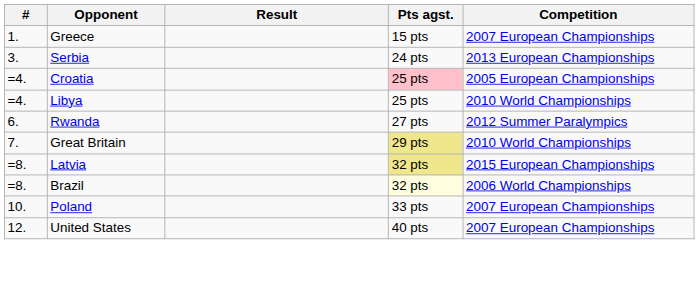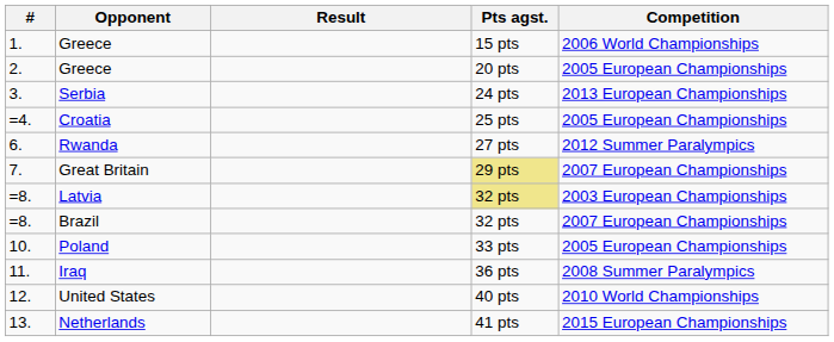 <table class="wikitable" style="width:65%;">
 <tr>
 <th width="10">#</th>
 <th width="65">Opponent</th>
 <th style="width:150px;">Result</th>
 <th width="45">Pts agst.</th>
 <th style="width:155px;">Competition</th>
 </tr>
 <tr>
 <td>1.</td>
 <td> Greece</td>
 <td></td>
 <td>15 pts</td>
-<td><a href='#'>2007 European Championships</a></td>
+<td><a href='#'>2006 World Championships</a></td>
+</tr>
+<tr>
+<td>2.</td>
+<td> Greece</td>
+<td></td>
+<td>20 pts</td>
+<td><a href='#'>2005 European Championships</a></td>
 </tr>
 <tr>
 <td>3.</td>
 <td> <a href='#'>Serbia</a></td>
 <td></td>
 <td>24 pts</td>
 <td><a href='#'>2013 European Championships</a></td>
 </tr>
 <tr>
 <td>=4.</td>
 <td> <a href='#'>Croatia</a></td>
 <td></td>
-<td style="background: pink;">25 pts</td>
+<td>25 pts</td>
 <td><a href='#'>2005 European Championships</a></td>
-</tr>
-<tr>
-<td>=4.</td>
-<td> <a href='#'>Libya</a></td>
-<td></td>
-<td>25 pts</td>
-<td><a href='#'>2010 World Championships</a></td>
 </tr>
 <tr>
 <td>6.</td>
 <td> <a href='#'>Rwanda</a></td>
 <td></td>
 <td>27 pts</td>
 <td><a href='#'>2012 Summer Paralympics</a></td>
 </tr>
 <tr>
 <td>7.</td>
 <td> Great Britain</td>
 <td></td>
 <td style="background: khaki;">29 pts</td>
-<td><a href='#'>2010 World Championships</a></td>
+<td><a href='#'>2007 European Championships</a></td>
 </tr>
 <tr>
 <td>=8.</td>
 <td> <a href='#'>Latvia</a></td>
 <td></td>
 <td style="background: khaki;">32 pts</td>
-<td><a href='#'>2015 European Championships</a></td>
+<td><a href='#'>2003 European Championships</a></td>
 </tr>
 <tr>
 <td>=8.</td>
 <td> Brazil</td>
 <td></td>
-<td style="background: lightyellow;">32 pts</td>
-<td><a href='#'>2006 World Championships</a></td>
+<td>32 pts</td>
+<td><a href='#'>2007 European Championships</a></td>
 </tr>
 <tr>
 <td>10.</td>
 <td> <a href='#'>Poland</a></td>
 <td></td>
 <td>33 pts</td>
-<td><a href='#'>2007 European Championships</a></td>
+<td><a href='#'>2005 European Championships</a></td>
+</tr>
+<tr>
+<td>11.</td>
+<td> <a href='#'>Iraq</a></td>
+<td></td>
+<td>36 pts</td>
+<td><a href='#'>2008 Summer Paralympics</a></td>
 </tr>
 <tr>
 <td>12.</td>
 <td> United States</td>
 <td></td>
 <td>40 pts</td>
-<td><a href='#'>2007 European Championships</a></td>
+<td><a href='#'>2010 World Championships</a></td>
+</tr>
+<tr>
+<td>13.</td>
+<td> <a href='#'>Netherlands</a></td>
+<td></td>
+<td>41 pts</td>
+<td><a href='#'>2015 European Championships</a></td>
 </tr>
 </table>
